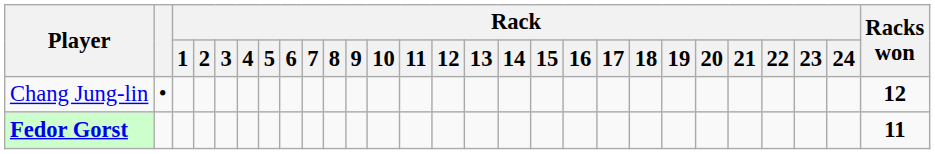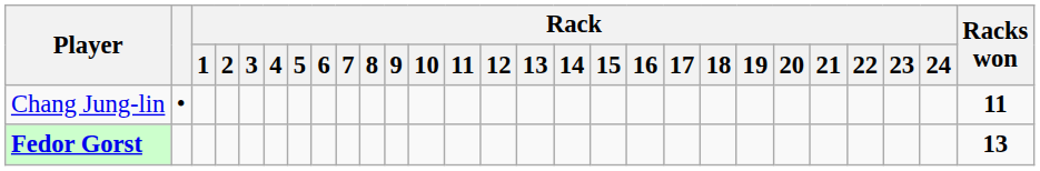 <table class=wikitable style="text-align:center;">
 <tr>
 <th rowspan=2>Player</th>
 <th rowspan=2></th>
 <th colspan=24>Rack</th>
 <th rowspan=2>Racks<br>won</th>
 </tr>
 <tr>
 <th>1</th>
 <th>2</th>
 <th>3</th>
 <th>4</th>
 <th>5</th>
 <th>6</th>
 <th>7</th>
 <th>8</th>
 <th>9</th>
 <th>10</th>
 <th>11</th>
 <th>12</th>
 <th>13</th>
 <th>14</th>
 <th>15</th>
 <th>16</th>
 <th>17</th>
 <th>18</th>
 <th>19</th>
 <th>20</th>
 <th>21</th>
 <th>22</th>
 <th>23</th>
 <th>24</th>
 </tr>
 <tr>
 <td align=left> <a href='#'>Chang Jung-lin</a></td>
 <td>•</td>
 <td></td>
 <td></td>
 <td></td>
 <td></td>
 <td></td>
 <td></td>
 <td></td>
 <td></td>
 <td></td>
 <td></td>
 <td></td>
 <td></td>
 <td></td>
 <td></td>
 <td></td>
 <td></td>
 <td></td>
 <td></td>
 <td></td>
 <td></td>
 <td></td>
 <td></td>
 <td></td>
 <td></td>
-<td><strong>12</strong></td>
+<td><strong>11</strong></td>
 </tr>
 <tr>
 <td style="background:#cfc; text-align:left;"><strong> <a href='#'>Fedor Gorst</a></strong></td>
 <td></td>
 <td></td>
 <td></td>
 <td></td>
 <td></td>
 <td></td>
 <td></td>
 <td></td>
 <td></td>
 <td></td>
 <td></td>
 <td></td>
 <td></td>
 <td></td>
 <td></td>
 <td></td>
 <td></td>
 <td></td>
 <td></td>
 <td></td>
 <td></td>
 <td></td>
 <td></td>
 <td></td>
 <td></td>
-<td><strong>11</strong></td>
+<td><strong>13</strong></td>
 </tr>
 </table>
